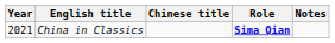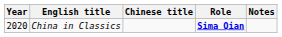 <table class="wikitable">
 <tr>
 <th>Year</th>
 <th>English title</th>
 <th>Chinese title</th>
 <th>Role</th>
 <th>Notes</th>
 </tr>
 <tr>
-<td>2021</td>
+<td>2020</td>
 <td><em>China in Classics</em></td>
 <td></td>
 <td><strong><a href='#'>Sima Qian</a></strong></td>
 <td></td>
 </tr>
 </table>
